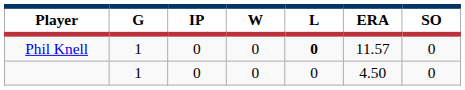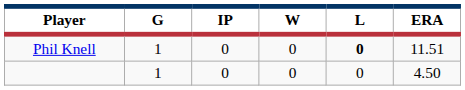 <table class="wikitable sortable">
 <tr>
 <th style="background:#FFFFFF; border-top:#023465 5px solid; border-bottom:#ba313c 5px solid;" width="16%">Player</th>
 <th style="background:#FFFFFF; border-top:#023465 5px solid; border-bottom:#ba313c 5px solid;" width="9%">G</th>
 <th style="background:#FFFFFF; border-top:#023465 5px solid; border-bottom:#ba313c 5px solid;" width="9%">IP</th>
 <th style="background:#FFFFFF; border-top:#023465 5px solid; border-bottom:#ba313c 5px solid;" width="9%">W</th>
 <th style="background:#FFFFFF; border-top:#023465 5px solid; border-bottom:#ba313c 5px solid;" width="9%">L</th>
 <th style="background:#FFFFFF; border-top:#023465 5px solid; border-bottom:#ba313c 5px solid;" width="9%">ERA</th>
-<th style="background:#FFFFFF; border-top:#023465 5px solid; border-bottom:#ba313c 5px solid;" width="9%">SO</th>
 </tr>
 <tr align="center">
 <td><a href='#'>Phil Knell</a></td>
 <td>1</td>
 <td>0</td>
 <td>0</td>
 <td><strong>0</strong></td>
-<td>11.57</td>
-<td>0</td>
+<td>11.51</td>
 </tr>
 <tr align=center>
 <td></td>
 <td>1</td>
 <td>0</td>
 <td>0</td>
 <td>0</td>
 <td>4.50</td>
-<td>0</td>
 </tr>
 </table>
